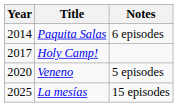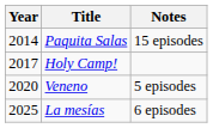 <table class="wikitable">
 <tr>
 <th>Year</th>
 <th>Title</th>
 <th>Notes</th>
 </tr>
 <tr>
 <td>2014</td>
 <td><em><a href='#'>Paquita Salas</a></em></td>
-<td>6 episodes</td>
+<td>15 episodes</td>
 </tr>
 <tr>
 <td>2017</td>
 <td><em><a href='#'>Holy Camp!</a></em></td>
 <td></td>
 </tr>
 <tr>
 <td>2020</td>
 <td><em><a href='#'>Veneno</a></em></td>
 <td>5 episodes</td>
 </tr>
 <tr>
 <td>2025</td>
 <td><em><a href='#'>La mesías</a></em></td>
-<td>15 episodes</td>
+<td>6 episodes</td>
 </tr>
 </table>
